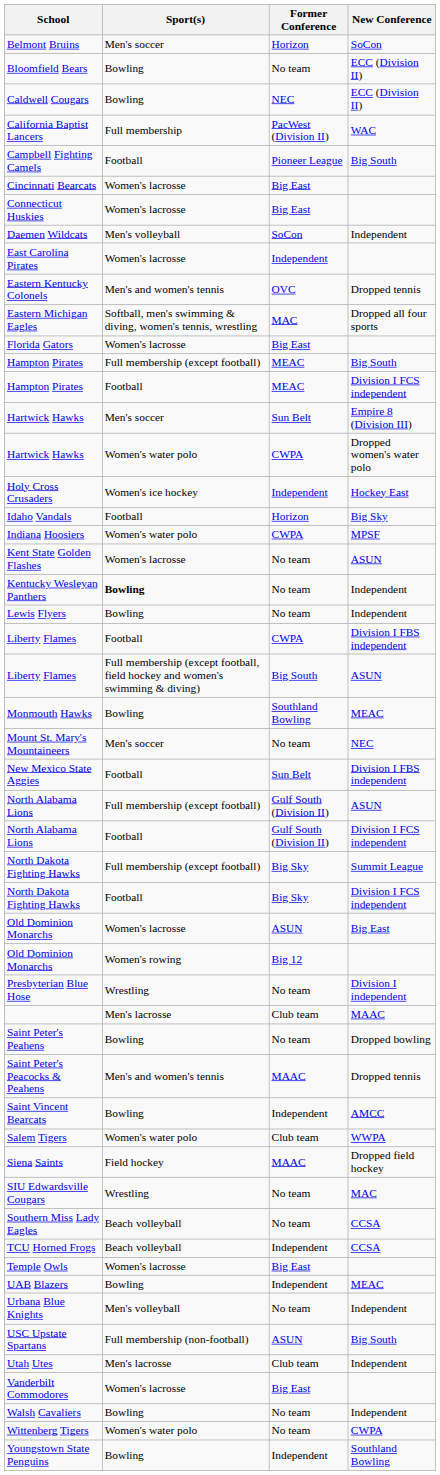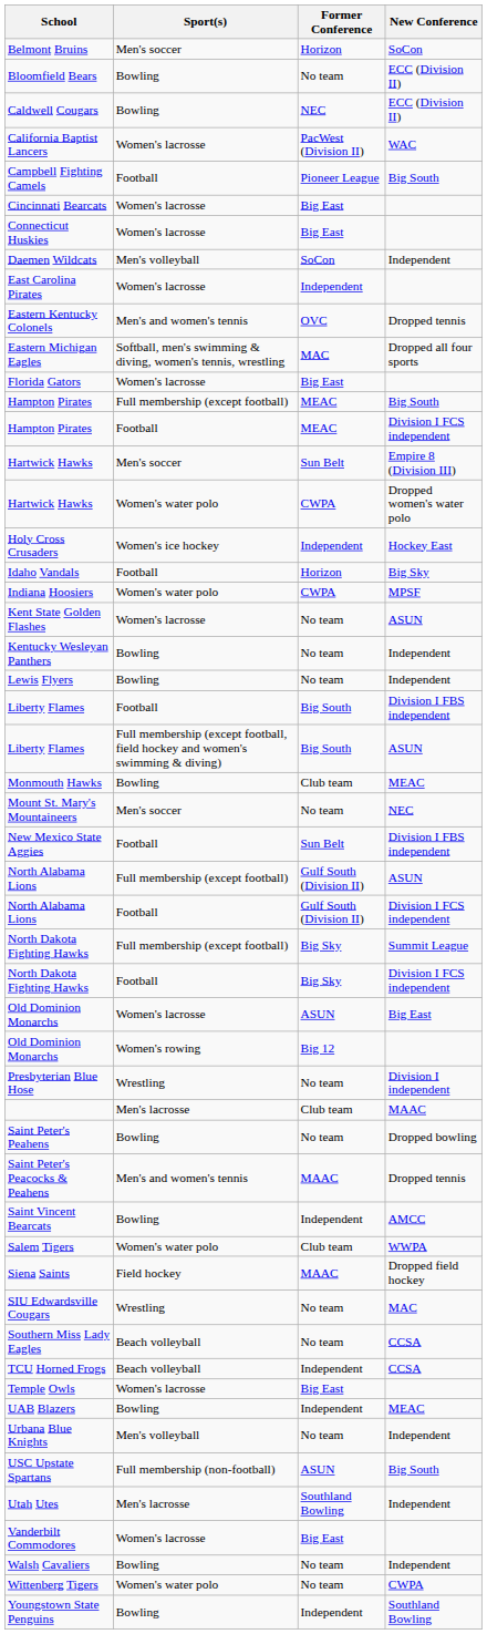 <table class="wikitable sortable">
 <tr>
 <th>School</th>
 <th>Sport(s)</th>
 <th>Former Conference</th>
 <th>New Conference</th>
 </tr>
 <tr>
 <td><a href='#'>Belmont</a> <a href='#'>Bruins</a></td>
 <td>Men's soccer</td>
 <td><a href='#'>Horizon</a></td>
 <td><a href='#'>SoCon</a></td>
 </tr>
 <tr>
 <td><a href='#'>Bloomfield</a> <a href='#'>Bears</a></td>
 <td>Bowling</td>
 <td>No team</td>
 <td><a href='#'>ECC</a> (<a href='#'>Division II</a>)</td>
 </tr>
 <tr>
 <td><a href='#'>Caldwell</a> <a href='#'>Cougars</a></td>
 <td>Bowling</td>
 <td><a href='#'>NEC</a></td>
 <td><a href='#'>ECC</a> (<a href='#'>Division II</a>)</td>
 </tr>
 <tr>
 <td><a href='#'>California Baptist</a> <a href='#'>Lancers</a></td>
-<td>Full membership</td>
+<td>Women's lacrosse</td>
 <td><a href='#'>PacWest</a> (<a href='#'>Division II</a>)</td>
 <td><a href='#'>WAC</a></td>
 </tr>
 <tr>
 <td><a href='#'>Campbell</a> <a href='#'>Fighting Camels</a></td>
 <td>Football</td>
 <td><a href='#'>Pioneer League</a></td>
 <td><a href='#'>Big South</a></td>
 </tr>
 <tr>
 <td><a href='#'>Cincinnati</a> <a href='#'>Bearcats</a></td>
 <td>Women's lacrosse</td>
 <td><a href='#'>Big East</a></td>
 <td></td>
 </tr>
 <tr>
 <td><a href='#'>Connecticut</a> <a href='#'>Huskies</a></td>
 <td>Women's lacrosse</td>
 <td><a href='#'>Big East</a></td>
 <td></td>
 </tr>
 <tr>
 <td><a href='#'>Daemen</a> <a href='#'>Wildcats</a></td>
 <td>Men's volleyball</td>
 <td><a href='#'>SoCon</a></td>
 <td>Independent</td>
 </tr>
 <tr>
 <td><a href='#'>East Carolina</a> <a href='#'>Pirates</a></td>
 <td>Women's lacrosse</td>
 <td><a href='#'>Independent</a></td>
 <td></td>
 </tr>
 <tr>
 <td><a href='#'>Eastern Kentucky</a> <a href='#'>Colonels</a></td>
 <td>Men's and women's tennis</td>
 <td><a href='#'>OVC</a></td>
 <td>Dropped tennis</td>
 </tr>
 <tr>
 <td><a href='#'>Eastern Michigan</a> <a href='#'>Eagles</a></td>
 <td>Softball, men's swimming & diving, women's tennis, wrestling</td>
 <td><a href='#'>MAC</a></td>
 <td>Dropped all four sports</td>
 </tr>
 <tr>
 <td><a href='#'>Florida</a> <a href='#'>Gators</a></td>
 <td>Women's lacrosse</td>
 <td><a href='#'>Big East</a></td>
 <td></td>
 </tr>
 <tr>
 <td><a href='#'>Hampton</a> <a href='#'>Pirates</a></td>
 <td>Full membership (except football)</td>
 <td><a href='#'>MEAC</a></td>
 <td><a href='#'>Big South</a></td>
 </tr>
 <tr>
 <td><a href='#'>Hampton</a> <a href='#'>Pirates</a></td>
 <td>Football</td>
 <td><a href='#'>MEAC</a></td>
 <td><a href='#'>Division I FCS independent</a></td>
 </tr>
 <tr>
 <td><a href='#'>Hartwick</a> <a href='#'>Hawks</a></td>
 <td>Men's soccer</td>
 <td><a href='#'>Sun Belt</a></td>
 <td><a href='#'>Empire 8</a> (<a href='#'>Division III</a>)</td>
 </tr>
 <tr>
 <td><a href='#'>Hartwick</a> <a href='#'>Hawks</a></td>
 <td>Women's water polo</td>
 <td><a href='#'>CWPA</a></td>
 <td>Dropped women's water polo</td>
 </tr>
 <tr>
 <td><a href='#'>Holy Cross</a> <a href='#'>Crusaders</a></td>
 <td>Women's ice hockey</td>
 <td><a href='#'>Independent</a></td>
 <td><a href='#'>Hockey East</a></td>
 </tr>
 <tr>
 <td><a href='#'>Idaho</a> <a href='#'>Vandals</a></td>
 <td>Football</td>
 <td><a href='#'>Horizon</a></td>
 <td><a href='#'>Big Sky</a></td>
 </tr>
 <tr>
 <td><a href='#'>Indiana</a> <a href='#'>Hoosiers</a></td>
 <td>Women's water polo</td>
 <td><a href='#'>CWPA</a></td>
 <td><a href='#'>MPSF</a></td>
 </tr>
 <tr>
 <td><a href='#'>Kent State</a> <a href='#'>Golden Flashes</a></td>
 <td>Women's lacrosse</td>
 <td>No team</td>
 <td><a href='#'>ASUN</a></td>
 </tr>
 <tr>
 <td><a href='#'>Kentucky Wesleyan</a> <a href='#'>Panthers</a></td>
-<td><strong>Bowling</strong></td>
+<td>Bowling</td>
 <td>No team</td>
 <td>Independent</td>
 </tr>
 <tr>
 <td><a href='#'>Lewis</a> <a href='#'>Flyers</a></td>
 <td>Bowling</td>
 <td>No team</td>
 <td>Independent</td>
 </tr>
 <tr>
 <td><a href='#'>Liberty</a> <a href='#'>Flames</a></td>
 <td>Football</td>
-<td><a href='#'>CWPA</a></td>
+<td><a href='#'>Big South</a></td>
 <td><a href='#'>Division I FBS independent</a></td>
 </tr>
 <tr>
 <td><a href='#'>Liberty</a> <a href='#'>Flames</a></td>
 <td>Full membership (except football, field hockey and women's swimming & diving)</td>
 <td><a href='#'>Big South</a></td>
 <td><a href='#'>ASUN</a></td>
 </tr>
 <tr>
 <td><a href='#'>Monmouth</a> <a href='#'>Hawks</a></td>
 <td>Bowling</td>
-<td><a href='#'>Southland Bowling</a></td>
+<td>Club team</td>
 <td><a href='#'>MEAC</a></td>
 </tr>
 <tr>
 <td><a href='#'>Mount St. Mary's</a> <a href='#'>Mountaineers</a></td>
 <td>Men's soccer</td>
 <td>No team</td>
 <td><a href='#'>NEC</a></td>
 </tr>
 <tr>
 <td><a href='#'>New Mexico State</a> <a href='#'>Aggies</a></td>
 <td>Football</td>
 <td><a href='#'>Sun Belt</a></td>
 <td><a href='#'>Division I FBS independent</a></td>
 </tr>
 <tr>
 <td><a href='#'>North Alabama</a> <a href='#'>Lions</a></td>
 <td>Full membership (except football)</td>
 <td><a href='#'>Gulf South</a> (<a href='#'>Division II</a>)</td>
 <td><a href='#'>ASUN</a></td>
 </tr>
 <tr>
 <td><a href='#'>North Alabama</a> <a href='#'>Lions</a></td>
 <td>Football</td>
 <td><a href='#'>Gulf South</a> (<a href='#'>Division II</a>)</td>
 <td><a href='#'>Division I FCS independent</a></td>
 </tr>
 <tr>
 <td><a href='#'>North Dakota</a> <a href='#'>Fighting Hawks</a></td>
 <td>Full membership (except football)</td>
 <td><a href='#'>Big Sky</a></td>
 <td><a href='#'>Summit League</a></td>
 </tr>
 <tr>
 <td><a href='#'>North Dakota</a> <a href='#'>Fighting Hawks</a></td>
 <td>Football</td>
 <td><a href='#'>Big Sky</a></td>
 <td><a href='#'>Division I FCS independent</a></td>
 </tr>
 <tr>
 <td><a href='#'>Old Dominion</a> <a href='#'>Monarchs</a></td>
 <td>Women's lacrosse</td>
 <td><a href='#'>ASUN</a></td>
 <td><a href='#'>Big East</a></td>
 </tr>
 <tr>
 <td><a href='#'>Old Dominion</a> <a href='#'>Monarchs</a></td>
 <td>Women's rowing</td>
 <td><a href='#'>Big 12</a></td>
 <td></td>
 </tr>
 <tr>
 <td><a href='#'>Presbyterian</a> <a href='#'>Blue Hose</a></td>
 <td>Wrestling</td>
 <td>No team</td>
 <td><a href='#'>Division I independent</a></td>
 </tr>
 <tr>
 <td></td>
 <td>Men's lacrosse</td>
 <td>Club team</td>
 <td><a href='#'>MAAC</a></td>
 </tr>
 <tr>
 <td><a href='#'>Saint Peter's</a> <a href='#'>Peahens</a></td>
 <td>Bowling</td>
 <td>No team</td>
 <td>Dropped bowling</td>
 </tr>
 <tr>
 <td><a href='#'>Saint Peter's</a> <a href='#'>Peacocks & Peahens</a></td>
 <td>Men's and women's tennis</td>
 <td><a href='#'>MAAC</a></td>
 <td>Dropped tennis</td>
 </tr>
 <tr>
 <td><a href='#'>Saint Vincent</a> <a href='#'>Bearcats</a></td>
 <td>Bowling</td>
 <td>Independent</td>
 <td><a href='#'>AMCC</a></td>
 </tr>
 <tr>
 <td><a href='#'>Salem</a> <a href='#'>Tigers</a></td>
 <td>Women's water polo</td>
 <td>Club team</td>
 <td><a href='#'>WWPA</a></td>
 </tr>
 <tr>
 <td><a href='#'>Siena</a> <a href='#'>Saints</a></td>
 <td>Field hockey</td>
 <td><a href='#'>MAAC</a></td>
 <td>Dropped field hockey</td>
 </tr>
 <tr>
 <td><a href='#'>SIU Edwardsville</a> <a href='#'>Cougars</a></td>
 <td>Wrestling</td>
 <td>No team</td>
 <td><a href='#'>MAC</a></td>
 </tr>
 <tr>
 <td><a href='#'>Southern Miss</a> <a href='#'>Lady Eagles</a></td>
 <td>Beach volleyball</td>
 <td>No team</td>
 <td><a href='#'>CCSA</a></td>
 </tr>
 <tr>
 <td><a href='#'>TCU</a> <a href='#'>Horned Frogs</a></td>
 <td>Beach volleyball</td>
 <td>Independent</td>
 <td><a href='#'>CCSA</a></td>
 </tr>
 <tr>
 <td><a href='#'>Temple</a> <a href='#'>Owls</a></td>
 <td>Women's lacrosse</td>
 <td><a href='#'>Big East</a></td>
 <td></td>
 </tr>
 <tr>
 <td><a href='#'>UAB</a> <a href='#'>Blazers</a></td>
 <td>Bowling</td>
 <td>Independent</td>
 <td><a href='#'>MEAC</a></td>
 </tr>
 <tr>
 <td><a href='#'>Urbana</a> <a href='#'>Blue Knights</a></td>
 <td>Men's volleyball</td>
 <td>No team</td>
 <td>Independent</td>
 </tr>
 <tr>
 <td><a href='#'>USC Upstate</a> <a href='#'>Spartans</a></td>
 <td>Full membership (non-football)</td>
 <td><a href='#'>ASUN</a></td>
 <td><a href='#'>Big South</a></td>
 </tr>
 <tr>
 <td><a href='#'>Utah</a> <a href='#'>Utes</a></td>
 <td>Men's lacrosse</td>
-<td>Club team</td>
+<td><a href='#'>Southland Bowling</a></td>
 <td>Independent</td>
 </tr>
 <tr>
 <td><a href='#'>Vanderbilt</a> <a href='#'>Commodores</a></td>
 <td>Women's lacrosse</td>
 <td><a href='#'>Big East</a></td>
 <td></td>
 </tr>
 <tr>
 <td><a href='#'>Walsh</a> <a href='#'>Cavaliers</a></td>
 <td>Bowling</td>
 <td>No team</td>
 <td>Independent</td>
 </tr>
 <tr>
 <td><a href='#'>Wittenberg</a> <a href='#'>Tigers</a></td>
 <td>Women's water polo</td>
 <td>No team</td>
 <td><a href='#'>CWPA</a></td>
 </tr>
 <tr>
 <td><a href='#'>Youngstown State</a> <a href='#'>Penguins</a></td>
 <td>Bowling</td>
 <td>Independent</td>
 <td><a href='#'>Southland Bowling</a></td>
 </tr>
 </table>
